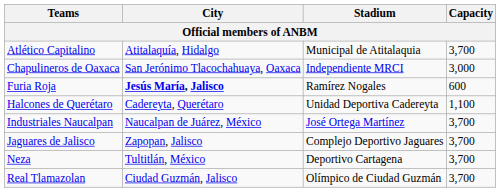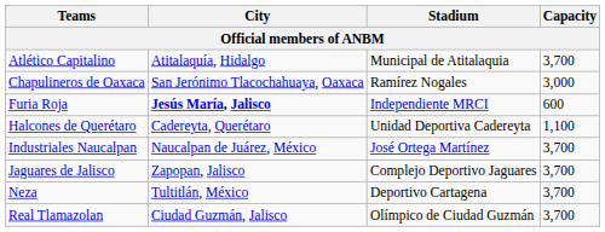 <table class="wikitable sortable">
 <tr>
 <th>Teams</th>
 <th>City</th>
 <th>Stadium</th>
 <th>Capacity</th>
 </tr>
 <tr>
 <th colspan="4">Official members of ANBM</th>
 </tr>
 <tr>
 <td><a href='#'>Atlético Capitalino</a></td>
 <td><a href='#'>Atitalaquía</a>, <a href='#'>Hidalgo</a></td>
 <td>Municipal de Atitalaquia</td>
 <td>3,700</td>
 </tr>
 <tr>
 <td><a href='#'>Chapulineros de Oaxaca</a></td>
 <td><a href='#'>San Jerónimo Tlacochahuaya</a>, <a href='#'>Oaxaca</a></td>
-<td><a href='#'>Independiente MRCI</a></td>
+<td>Ramírez Nogales</td>
 <td>3,000</td>
 </tr>
 <tr>
 <td><a href='#'>Furia Roja</a></td>
 <td><strong><a href='#'>Jesús María</a>, <a href='#'>Jalisco</a></strong></td>
-<td>Ramírez Nogales</td>
+<td><a href='#'>Independiente MRCI</a></td>
 <td>600</td>
 </tr>
 <tr>
 <td><a href='#'>Halcones de Querétaro</a></td>
 <td><a href='#'>Cadereyta</a>, <a href='#'>Querétaro</a></td>
 <td>Unidad Deportiva Cadereyta</td>
 <td>1,100</td>
 </tr>
 <tr>
 <td><a href='#'>Industriales Naucalpan</a></td>
 <td><a href='#'>Naucalpan de Juárez</a>, <a href='#'>México</a></td>
 <td><a href='#'>José Ortega Martínez</a></td>
 <td>3,700</td>
 </tr>
 <tr>
 <td><a href='#'>Jaguares de Jalisco</a></td>
 <td><a href='#'>Zapopan</a>, <a href='#'>Jalisco</a></td>
 <td>Complejo Deportivo Jaguares</td>
 <td>3,700</td>
 </tr>
 <tr>
 <td><a href='#'>Neza</a></td>
 <td><a href='#'>Tultitlán</a>, <a href='#'>México</a></td>
 <td>Deportivo Cartagena</td>
 <td>3,700</td>
 </tr>
 <tr>
 <td><a href='#'>Real Tlamazolan</a></td>
 <td><a href='#'>Ciudad Guzmán</a>, <a href='#'>Jalisco</a></td>
 <td>Olímpico de Ciudad Guzmán</td>
 <td>3,700</td>
 </tr>
 </table>
